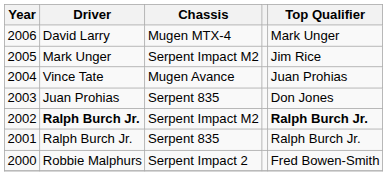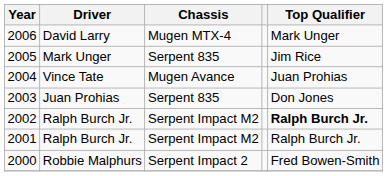 <table class="wikitable">
 <tr>
 <th>Year</th>
 <th>Driver</th>
 <th>Chassis</th>
 <th></th>
 <th>Top Qualifier</th>
 </tr>
 <tr>
 <td>2006</td>
 <td> David Larry</td>
 <td>Mugen MTX-4</td>
 <td></td>
 <td> Mark Unger</td>
 </tr>
 <tr>
 <td>2005</td>
 <td> Mark Unger</td>
-<td>Serpent Impact M2</td>
+<td>Serpent 835</td>
 <td></td>
 <td> Jim Rice</td>
 </tr>
 <tr>
 <td>2004</td>
 <td> Vince Tate</td>
 <td>Mugen Avance</td>
 <td></td>
 <td> Juan Prohias</td>
 </tr>
 <tr>
 <td>2003</td>
 <td> Juan Prohias</td>
 <td>Serpent 835</td>
 <td></td>
 <td> Don Jones</td>
 </tr>
 <tr>
 <td>2002</td>
-<td><strong> Ralph Burch Jr.</strong></td>
+<td> Ralph Burch Jr.</td>
 <td>Serpent Impact M2</td>
 <td></td>
 <td><strong> Ralph Burch Jr.</strong></td>
 </tr>
 <tr>
 <td>2001</td>
 <td> Ralph Burch Jr.</td>
-<td>Serpent 835</td>
+<td>Serpent Impact M2</td>
 <td></td>
 <td> Ralph Burch Jr.</td>
 </tr>
 <tr>
 <td>2000</td>
 <td> Robbie Malphurs</td>
 <td>Serpent Impact 2</td>
 <td></td>
 <td> Fred Bowen-Smith</td>
 </tr>
 <tr>
 </tr>
 </table>
